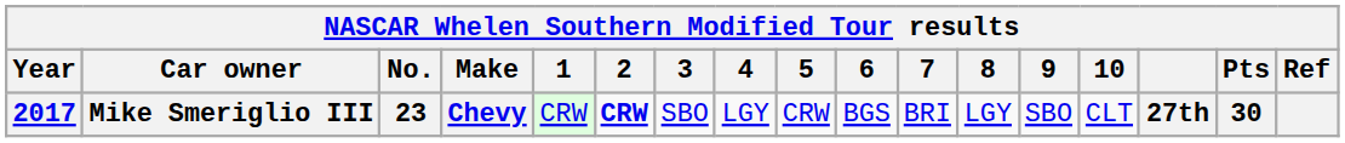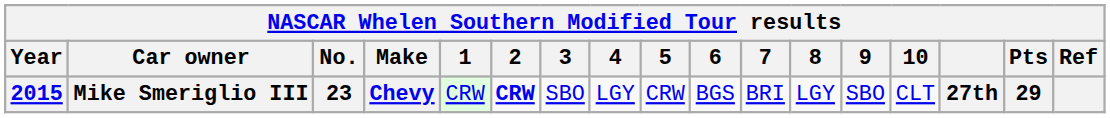 <table class="wikitable" style="text-align:center; font-size:75%">
 <tr>
 <th colspan=17><a href='#'>NASCAR Whelen Southern Modified Tour</a> results</th>
 </tr>
 <tr>
 <th>Year</th>
 <th>Car owner</th>
 <th>No.</th>
 <th>Make</th>
 <th>1</th>
 <th>2</th>
 <th>3</th>
 <th>4</th>
 <th>5</th>
 <th>6</th>
 <th>7</th>
 <th>8</th>
 <th>9</th>
 <th>10</th>
 <th></th>
 <th>Pts</th>
 <th>Ref</th>
 </tr>
 <tr>
-<th><a href='#'>2017</a></th>
+<th><a href='#'>2015</a></th>
 <th>Mike Smeriglio III</th>
 <th>23</th>
 <th><a href='#'>Chevy</a></th>
 <td style="background:#DFFFDF;"><a href='#'>CRW</a><br></td>
 <td><strong><a href='#'>CRW</a></strong></td>
 <td><a href='#'>SBO</a></td>
 <td><a href='#'>LGY</a></td>
 <td><a href='#'>CRW</a></td>
 <td><a href='#'>BGS</a></td>
 <td><a href='#'>BRI</a></td>
 <td><a href='#'>LGY</a></td>
 <td><a href='#'>SBO</a></td>
 <td><a href='#'>CLT</a></td>
 <th>27th</th>
-<th>30</th>
+<th>29</th>
 <th></th>
 </tr>
 </table>
